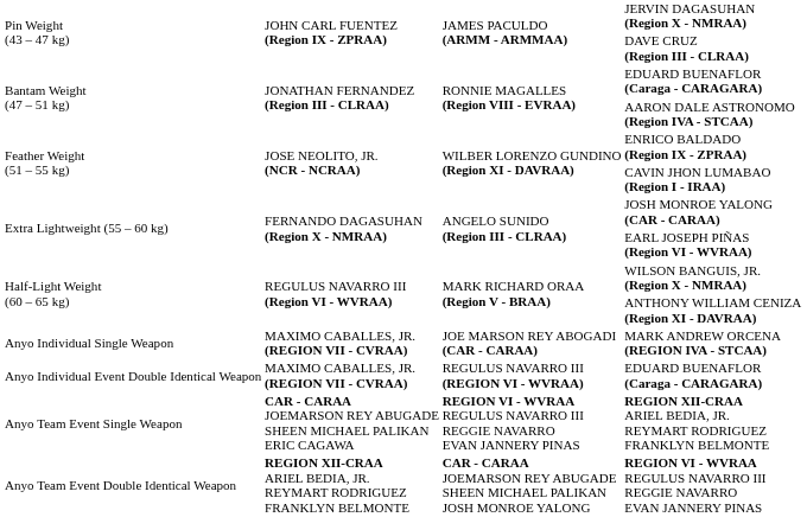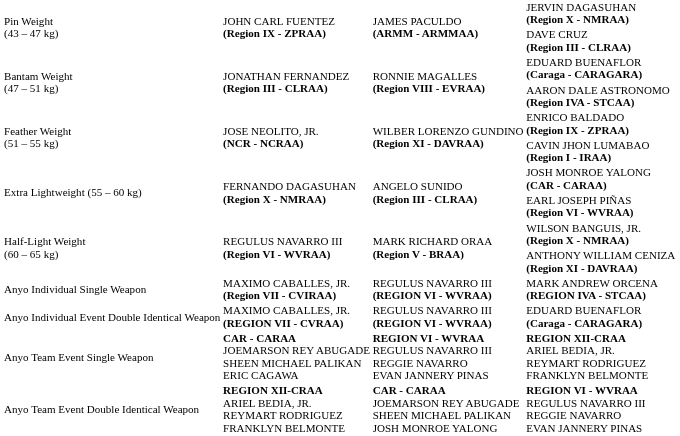 <table>
 <tr>
 <td rowspan=2>Pin Weight <br> (43 – 47 kg)</td>
 <td rowspan=2>JOHN CARL FUENTEZ <br> <strong>(Region IX - ZPRAA)</strong></td>
 <td rowspan=2>JAMES PACULDO <br><strong>(ARMM - ARMMAA)</strong></td>
 <td>JERVIN DAGASUHAN <br><strong>(Region X - NMRAA)</strong></td>
 </tr>
 <tr>
 <td>DAVE CRUZ <br><strong>(Region III - CLRAA)</strong></td>
 </tr>
 <tr>
 <td rowspan=2>Bantam Weight <br> (47 – 51 kg)</td>
 <td rowspan=2>JONATHAN FERNANDEZ <br> <strong>(Region III - CLRAA)</strong></td>
 <td rowspan=2>RONNIE MAGALLES <br> <strong>(Region VIII - EVRAA)</strong></td>
 <td>EDUARD BUENAFLOR <br> <strong>(Caraga - CARAGARA)</strong></td>
 </tr>
 <tr>
 <td>AARON DALE ASTRONOMO <br> <strong>(Region IVA - STCAA)</strong></td>
 </tr>
 <tr>
 <td rowspan=2>Feather Weight <br> (51 – 55 kg)</td>
 <td rowspan=2>JOSE NEOLITO, JR. <br> <strong>(NCR - NCRAA)</strong></td>
 <td rowspan=2>WILBER LORENZO GUNDINO <br><strong>(Region XI - DAVRAA)</strong></td>
 <td>ENRICO BALDADO <br><strong>(Region IX - ZPRAA)</strong></td>
 </tr>
 <tr>
 <td>CAVIN JHON LUMABAO <br> <strong>(Region I - IRAA)</strong></td>
 </tr>
 <tr>
 <td rowspan=2>Extra Lightweight (55 – 60 kg)</td>
 <td rowspan=2>FERNANDO DAGASUHAN <br><strong>(Region X - NMRAA)</strong></td>
 <td rowspan=2>ANGELO SUNIDO <br><strong>(Region III - CLRAA)</strong></td>
 <td>JOSH MONROE YALONG<br> <strong>(CAR - CARAA)</strong></td>
 </tr>
 <tr>
 <td>EARL JOSEPH PIÑAS <br><strong>(Region VI - WVRAA)</strong></td>
 </tr>
 <tr>
 <td rowspan=2>Half-Light Weight <br> (60 – 65 kg)</td>
 <td rowspan=2>REGULUS NAVARRO III <br><strong>(Region VI - WVRAA)</strong></td>
 <td rowspan=2>MARK RICHARD ORAA <br><strong>(Region V - BRAA)</strong></td>
 <td>WILSON BANGUIS, JR.<br> <strong>(Region X - NMRAA)</strong></td>
 </tr>
 <tr>
 <td>ANTHONY WILLIAM CENIZA <br><strong>(Region XI - DAVRAA)</strong></td>
 </tr>
 <tr>
 <td rowspan=1>Anyo Individual Single Weapon</td>
-<td rowspan=1>MAXIMO CABALLES, JR. <br> <strong>(REGION VII - CVRAA)</strong></td>
-<td rowspan=1>JOE MARSON REY ABOGADI <br><strong>(CAR - CARAA)</strong></td>
+<td rowspan=1>MAXIMO CABALLES, JR. <br><strong>(Region VII - CVIRAA)</strong></td>
+<td rowspan=1>REGULUS NAVARRO III <br> <strong>(REGION VI - WVRAA)</strong></td>
 <td>MARK ANDREW ORCENA <br><strong>(REGION IVA - STCAA)</strong></td>
 </tr>
 <tr>
 <td rowspan=1>Anyo Individual Event Double Identical Weapon</td>
 <td rowspan=1>MAXIMO CABALLES, JR. <br> <strong>(REGION VII - CVRAA)</strong></td>
 <td rowspan=1>REGULUS NAVARRO III <br> <strong>(REGION VI - WVRAA)</strong></td>
 <td>EDUARD BUENAFLOR <br> <strong>(Caraga - CARAGARA)</strong></td>
 </tr>
 <tr>
 <td rowspan=1>Anyo Team Event Single Weapon</td>
 <td rowspan=1><strong>CAR - CARAA</strong> <br> JOEMARSON REY ABUGADE <br> SHEEN MICHAEL PALIKAN <br>ERIC CAGAWA</td>
 <td rowspan=1><strong>REGION VI - WVRAA </strong><br> REGULUS NAVARRO III <br> REGGIE NAVARRO <br> EVAN JANNERY PINAS</td>
 <td><strong>REGION XII-CRAA</strong><br> ARIEL BEDIA, JR. <br> REYMART RODRIGUEZ <br> FRANKLYN BELMONTE</td>
 </tr>
 <tr>
 <td rowspan=1>Anyo Team Event Double Identical Weapon</td>
 <td rowspan=1><strong>REGION XII-CRAA</strong><br> ARIEL BEDIA, JR. <br> REYMART RODRIGUEZ <br> FRANKLYN BELMONTE</td>
 <td rowspan=1><strong>CAR - CARAA</strong> <br> JOEMARSON REY ABUGADE <br> SHEEN MICHAEL PALIKAN <br>JOSH MONROE YALONG</td>
 <td><strong>REGION VI - WVRAA</strong> <br> REGULUS NAVARRO III <br> REGGIE NAVARRO <br> EVAN JANNERY PINAS</td>
 </tr>
 </table>
